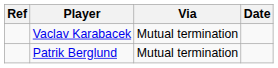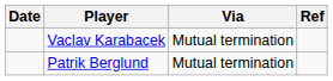 <table class="wikitable">
 <tr>
-<th>Ref</th>
+<th>Date</th>
 <th>Player</th>
 <th>Via</th>
-<th>Date</th>
+<th>Ref</th>
 </tr>
 <tr>
 <td></td>
 <td><a href='#'>Vaclav Karabacek</a></td>
 <td>Mutual termination</td>
 <td></td>
 </tr>
 <tr>
 <td></td>
 <td><a href='#'>Patrik Berglund</a></td>
 <td>Mutual termination</td>
 <td></td>
 </tr>
 </table>
